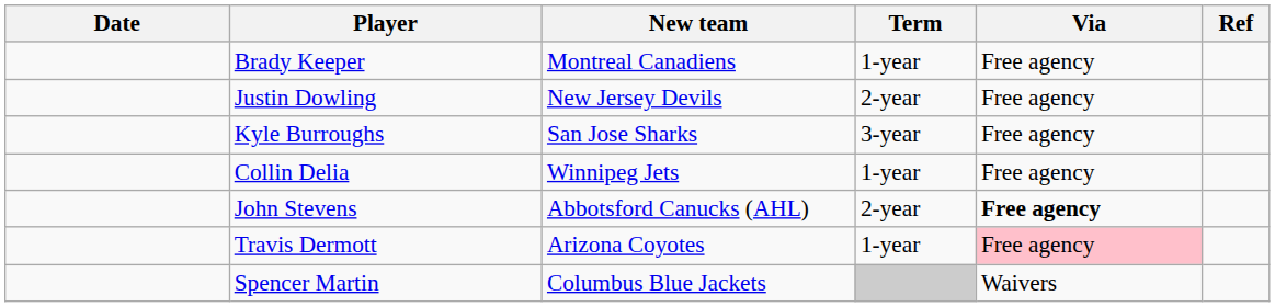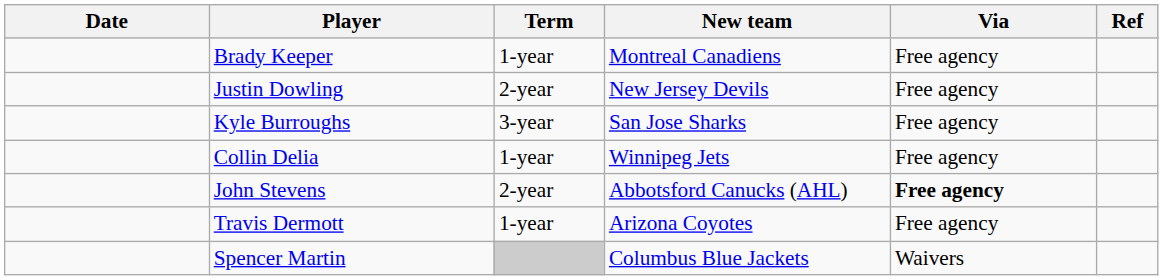 <table class="wikitable">
 <tr style="background:#ddd; text-align:center;">
 <th style="width: 10em;">Date</th>
 <th style="width: 14em;">Player</th>
+<th style="width: 5em;">Term</th>
 <th style="width: 14em;">New team</th>
-<th style="width: 5em;">Term</th>
 <th style="width: 10em;">Via</th>
 <th style="width: 2.5em;">Ref</th>
 </tr>
 <tr>
 <td></td>
 <td><a href='#'>Brady Keeper</a></td>
+<td>1-year</td>
 <td><a href='#'>Montreal Canadiens</a></td>
-<td>1-year</td>
 <td>Free agency</td>
 <td></td>
 </tr>
 <tr>
 <td></td>
 <td><a href='#'>Justin Dowling</a></td>
+<td>2-year</td>
 <td><a href='#'>New Jersey Devils</a></td>
-<td>2-year</td>
 <td>Free agency</td>
 <td></td>
 </tr>
 <tr>
 <td></td>
 <td><a href='#'>Kyle Burroughs</a></td>
+<td>3-year</td>
 <td><a href='#'>San Jose Sharks</a></td>
-<td>3-year</td>
 <td>Free agency</td>
 <td></td>
 </tr>
 <tr>
 <td></td>
 <td><a href='#'>Collin Delia</a></td>
+<td>1-year</td>
 <td><a href='#'>Winnipeg Jets</a></td>
-<td>1-year</td>
 <td>Free agency</td>
 <td></td>
 </tr>
 <tr>
 <td></td>
 <td><a href='#'>John Stevens</a></td>
+<td>2-year</td>
 <td><a href='#'>Abbotsford Canucks</a> (<a href='#'>AHL</a>)</td>
-<td>2-year</td>
 <td><strong>Free agency</strong></td>
 <td></td>
 </tr>
 <tr>
 <td></td>
 <td><a href='#'>Travis Dermott</a></td>
+<td>1-year</td>
 <td><a href='#'>Arizona Coyotes</a></td>
-<td>1-year</td>
-<td style="background: pink;">Free agency</td>
+<td>Free agency</td>
 <td></td>
 </tr>
 <tr>
 <td></td>
 <td><a href='#'>Spencer Martin</a></td>
+<td style="background:#ccc;"></td>
 <td><a href='#'>Columbus Blue Jackets</a></td>
-<td style="background:#ccc;"></td>
 <td>Waivers</td>
 <td></td>
 </tr>
 </table>
